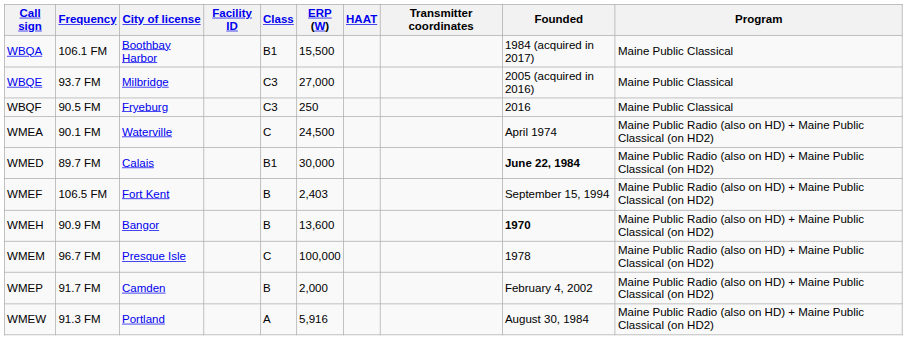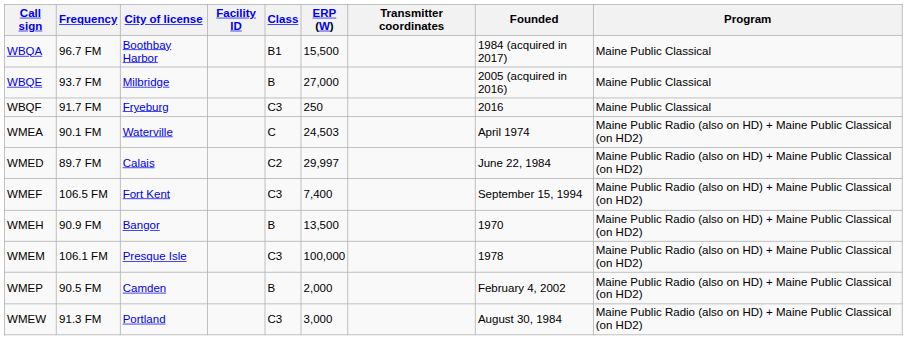 <table class="wikitable sortable">
 <tr>
 <th><a href='#'>Call sign</a></th>
 <th data-sort-type="number"><a href='#'>Frequency</a></th>
 <th><a href='#'>City of license</a></th>
 <th data-sort-type="number"><a href='#'>Facility ID</a></th>
 <th><a href='#'>Class</a></th>
 <th data-sort-type="number"><a href='#'>ERP</a><br>(<a href='#'>W</a>)</th>
-<th data-sort-type="number"><a href='#'>HAAT</a></th>
 <th data-sort-type="number">Transmitter coordinates</th>
 <th class="unsortable">Founded</th>
 <th>Program</th>
 </tr>
 <tr>
 <td><a href='#'>WBQA</a></td>
-<td>106.1 FM</td>
+<td>96.7 FM</td>
 <td><a href='#'>Boothbay Harbor</a></td>
 <td></td>
 <td>B1</td>
 <td>15,500</td>
-<td></td>
 <td></td>
 <td>1984 (acquired in 2017)</td>
 <td>Maine Public Classical</td>
 </tr>
 <tr>
 <td><a href='#'>WBQE</a></td>
 <td>93.7 FM</td>
 <td><a href='#'>Milbridge</a></td>
 <td></td>
-<td>C3</td>
+<td>B</td>
 <td>27,000</td>
-<td></td>
 <td></td>
 <td>2005 (acquired in 2016)</td>
 <td>Maine Public Classical</td>
 </tr>
 <tr>
 <td>WBQF</td>
-<td>90.5 FM</td>
+<td>91.7 FM</td>
 <td><a href='#'>Fryeburg</a></td>
 <td></td>
 <td>C3</td>
 <td>250</td>
-<td></td>
 <td></td>
 <td>2016</td>
 <td>Maine Public Classical</td>
 </tr>
 <tr>
 <td>WMEA</td>
 <td>90.1 FM</td>
 <td><a href='#'>Waterville</a></td>
 <td></td>
 <td>C</td>
-<td>24,500</td>
-<td></td>
+<td>24,503</td>
 <td></td>
 <td>April 1974</td>
 <td>Maine Public Radio (also on HD) + Maine Public Classical (on HD2)</td>
 </tr>
 <tr>
 <td>WMED</td>
 <td>89.7 FM</td>
 <td><a href='#'>Calais</a></td>
 <td></td>
-<td>B1</td>
-<td>30,000</td>
+<td>C2</td>
+<td>29,997</td>
 <td></td>
-<td></td>
-<td><strong>June 22, 1984</strong></td>
+<td>June 22, 1984</td>
 <td>Maine Public Radio (also on HD) + Maine Public Classical (on HD2)</td>
 </tr>
 <tr>
 <td>WMEF</td>
 <td>106.5 FM</td>
 <td><a href='#'>Fort Kent</a></td>
 <td></td>
-<td>B</td>
-<td>2,403</td>
-<td></td>
+<td>C3</td>
+<td>7,400</td>
 <td></td>
 <td>September 15, 1994</td>
 <td>Maine Public Radio (also on HD) + Maine Public Classical (on HD2)</td>
 </tr>
 <tr>
 <td>WMEH</td>
 <td>90.9 FM</td>
 <td><a href='#'>Bangor</a></td>
 <td></td>
 <td>B</td>
-<td>13,600</td>
+<td>13,500</td>
 <td></td>
-<td></td>
-<td><strong>1970</strong></td>
+<td>1970</td>
 <td>Maine Public Radio (also on HD) + Maine Public Classical (on HD2)</td>
 </tr>
 <tr>
 <td>WMEM</td>
-<td>96.7 FM</td>
+<td>106.1 FM</td>
 <td><a href='#'>Presque Isle</a></td>
 <td></td>
-<td>C</td>
+<td>C3</td>
 <td>100,000</td>
-<td></td>
 <td></td>
 <td>1978</td>
 <td>Maine Public Radio (also on HD) + Maine Public Classical (on HD2)</td>
 </tr>
 <tr>
 <td>WMEP</td>
-<td>91.7 FM</td>
+<td>90.5 FM</td>
 <td><a href='#'>Camden</a></td>
 <td></td>
 <td>B</td>
 <td>2,000</td>
-<td></td>
 <td></td>
 <td>February 4, 2002</td>
 <td>Maine Public Radio (also on HD) + Maine Public Classical (on HD2)</td>
 </tr>
 <tr>
 <td>WMEW</td>
 <td>91.3 FM</td>
 <td><a href='#'>Portland</a></td>
 <td></td>
-<td>A</td>
-<td>5,916</td>
-<td></td>
+<td>C3</td>
+<td>3,000</td>
 <td></td>
 <td>August 30, 1984</td>
 <td>Maine Public Radio (also on HD) + Maine Public Classical (on HD2)</td>
 </tr>
 </table>
